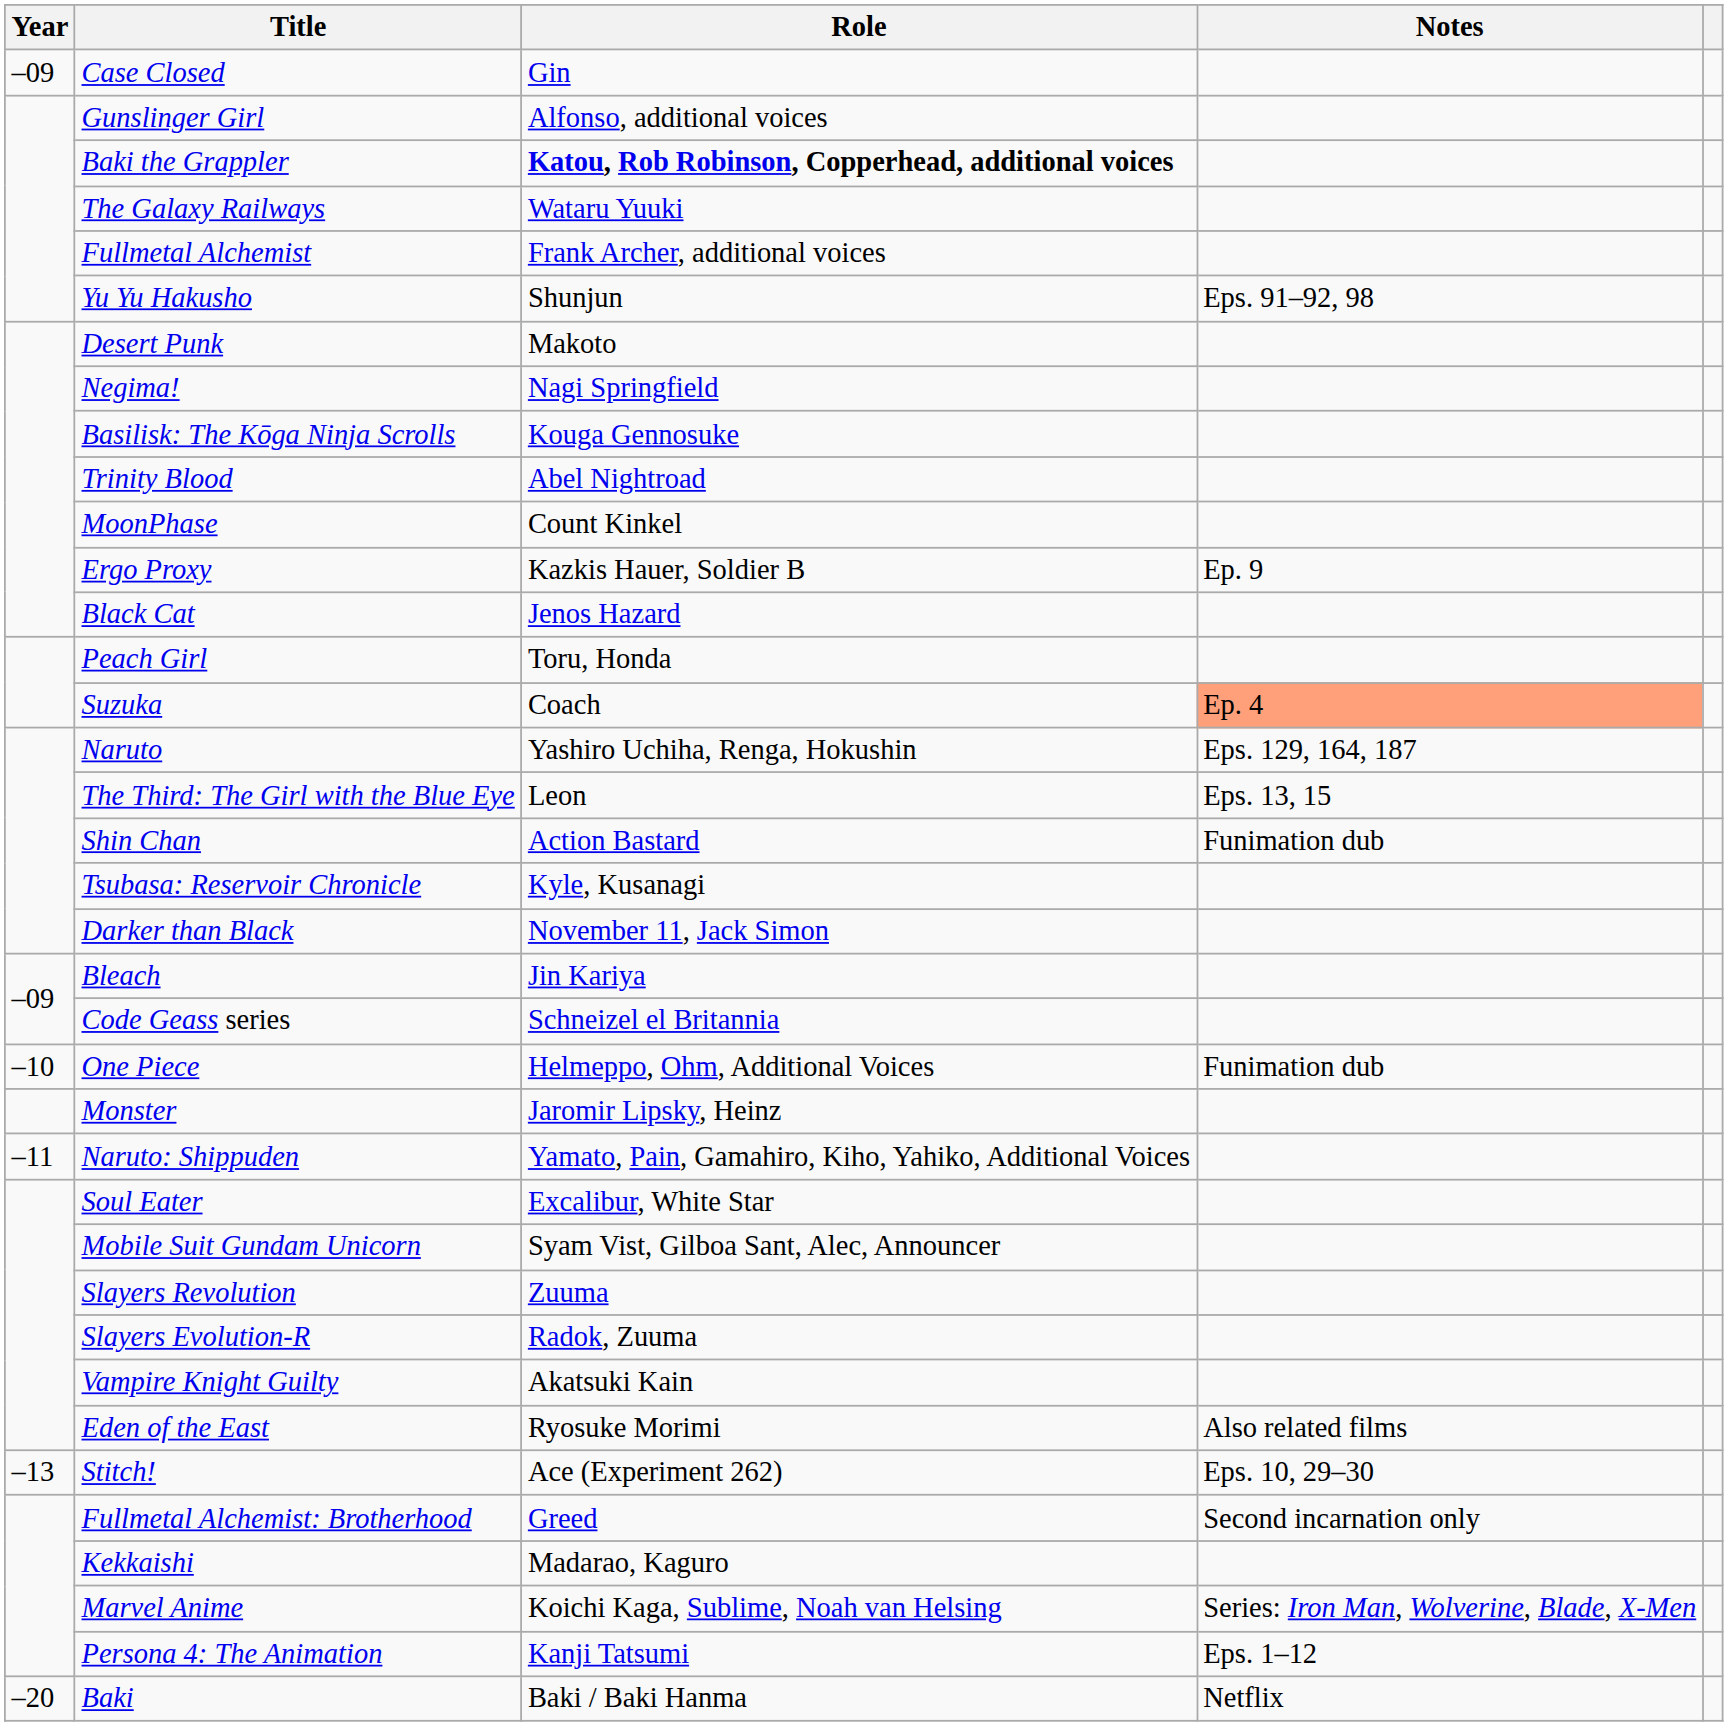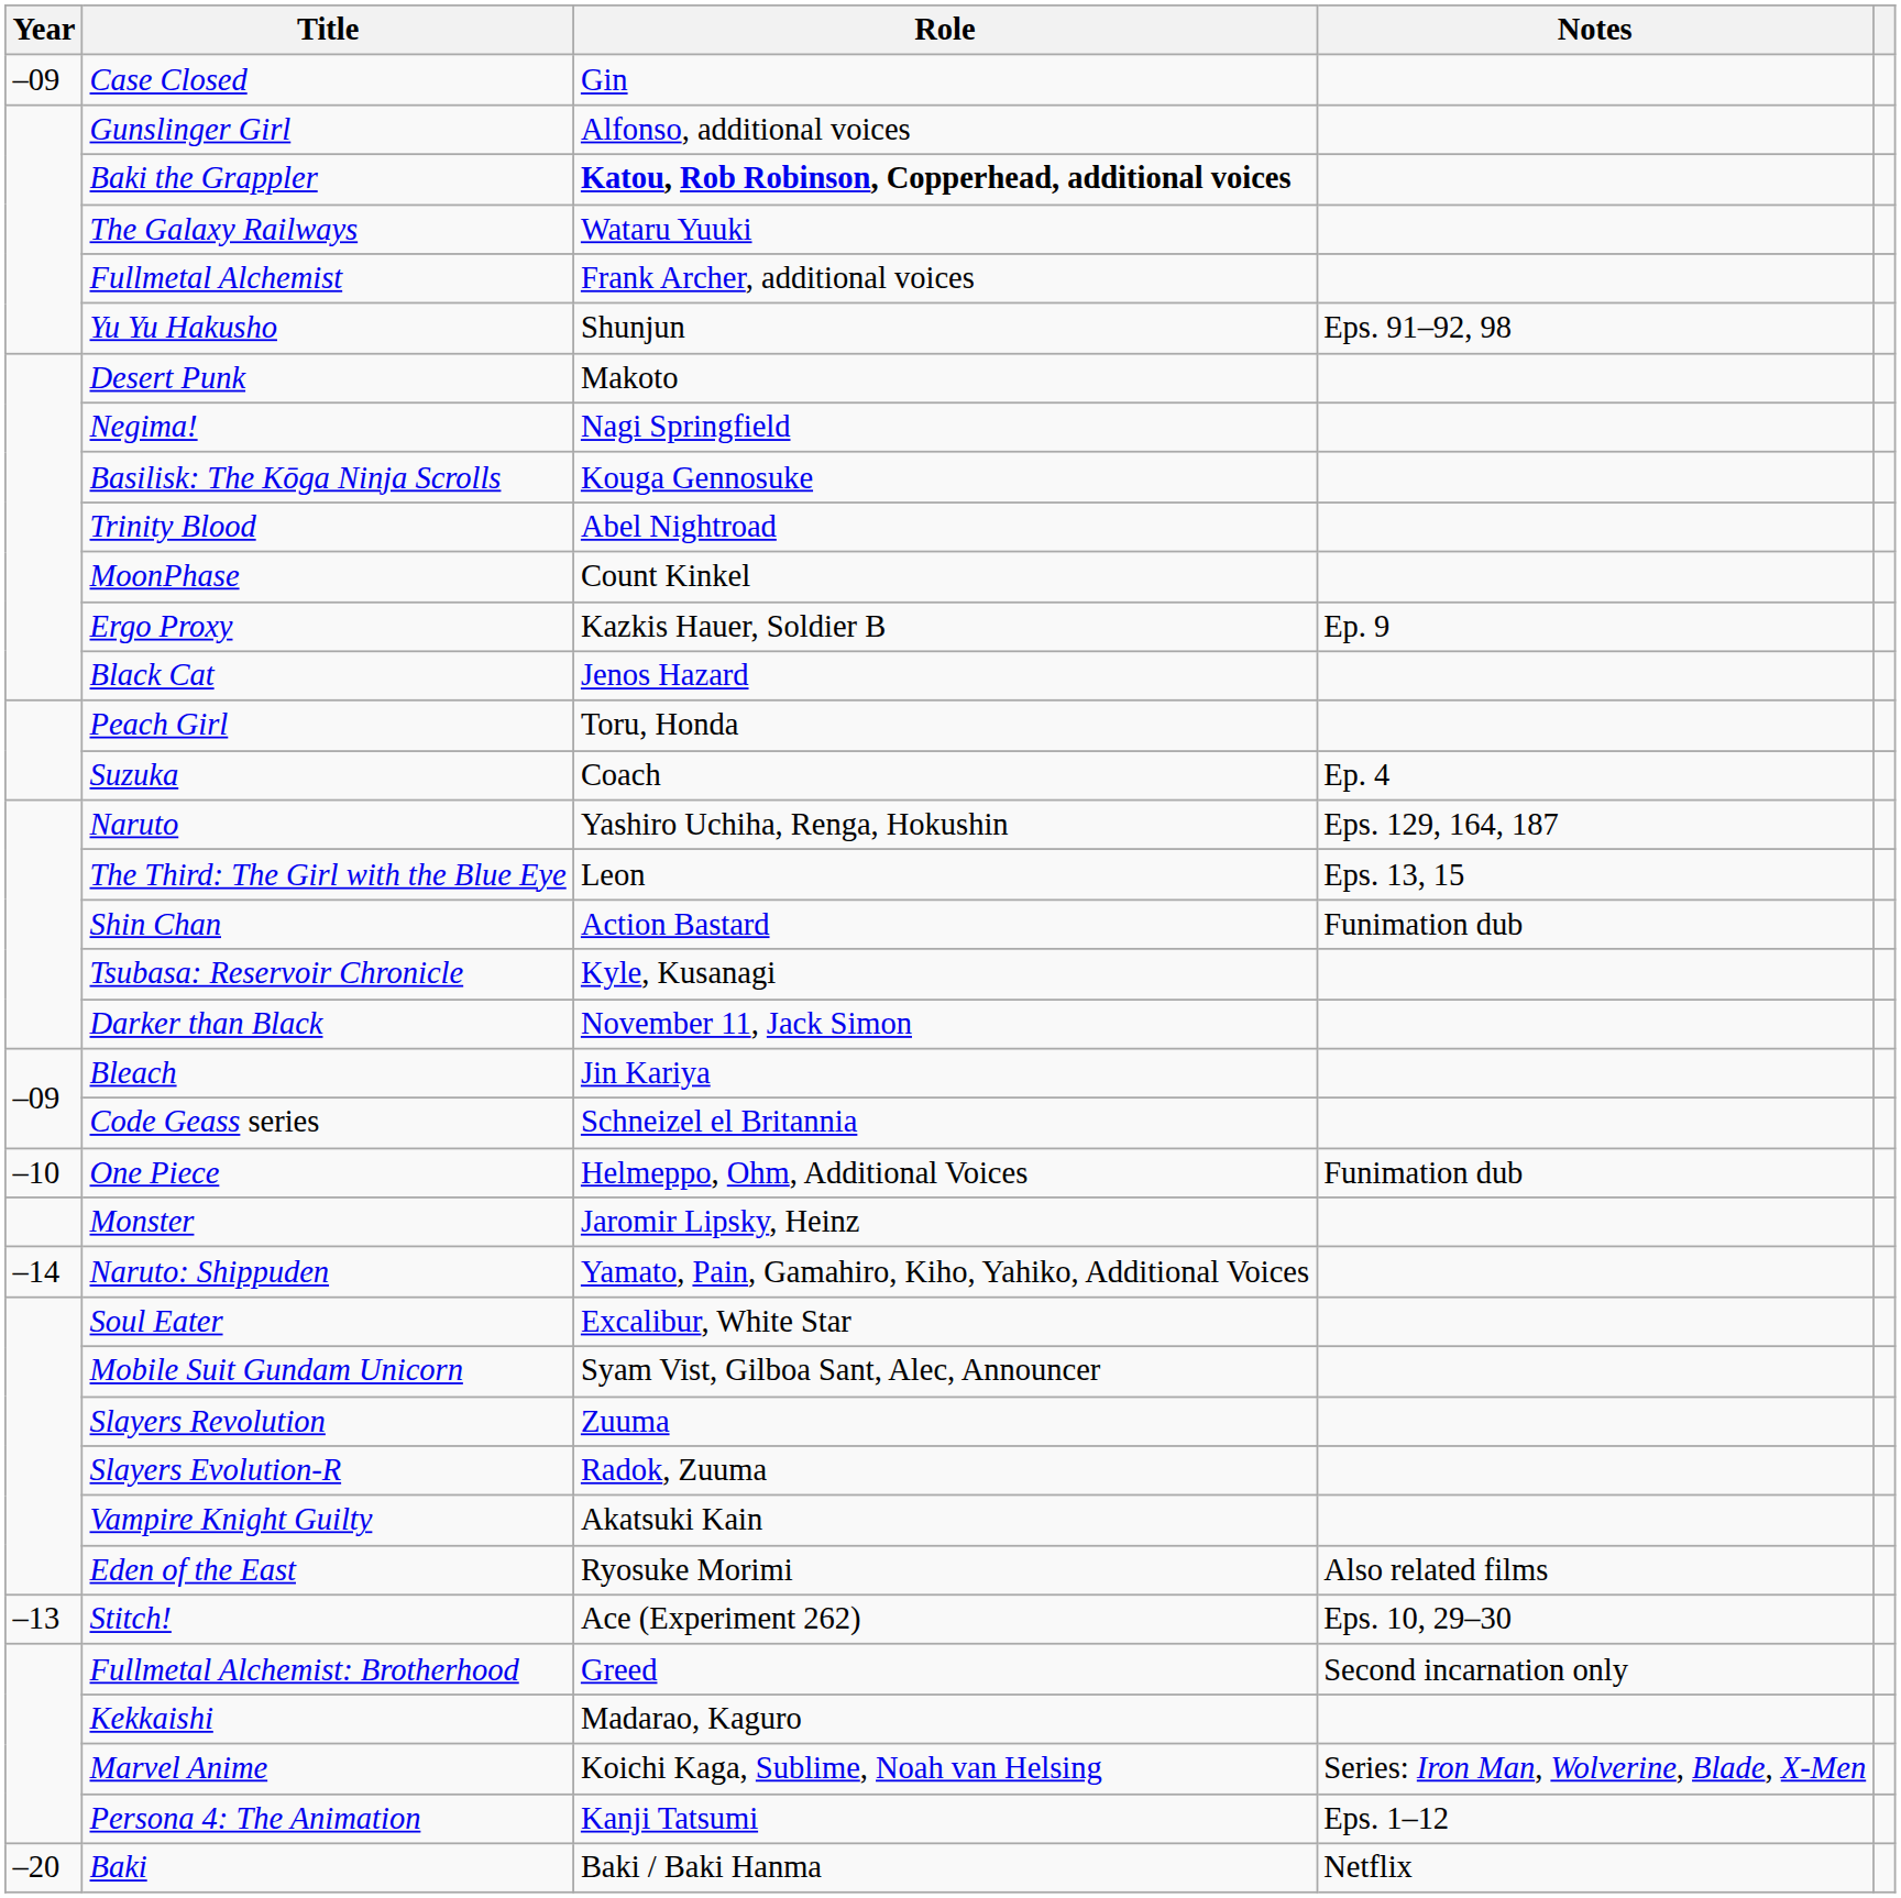 <table class="wikitable sortable">
 <tr>
 <th>Year </th>
 <th>Title</th>
 <th>Role </th>
 <th class="unsortable">Notes </th>
 <th class="unsortable"></th>
 </tr>
 <tr>
 <td>–09</td>
 <td><em><a href='#'>Case Closed</a></em></td>
 <td><a href='#'>Gin</a></td>
 <td></td>
 <td></td>
 </tr>
 <tr>
 <td rowspan="5"></td>
 <td><em><a href='#'>Gunslinger Girl</a></em></td>
 <td><a href='#'>Alfonso</a>, additional voices</td>
 <td> </td>
 <td></td>
 </tr>
 <tr>
 <td><em><a href='#'>Baki the Grappler</a></em></td>
 <td><strong><a href='#'>Katou</a>, <a href='#'>Rob Robinson</a>, Copperhead, additional voices</strong></td>
 <td> </td>
 <td></td>
 </tr>
 <tr>
 <td><em><a href='#'>The Galaxy Railways</a></em></td>
 <td><a href='#'>Wataru Yuuki</a></td>
 <td> </td>
 <td> </td>
 </tr>
 <tr>
 <td><em><a href='#'>Fullmetal Alchemist</a></em></td>
 <td><a href='#'>Frank Archer</a>, additional voices</td>
 <td> </td>
 <td></td>
 </tr>
 <tr>
 <td><em><a href='#'>Yu Yu Hakusho</a></em></td>
 <td>Shunjun</td>
 <td>Eps. 91–92, 98</td>
 <td> </td>
 </tr>
 <tr>
 <td rowspan="7"></td>
 <td><em><a href='#'>Desert Punk</a></em></td>
 <td>Makoto</td>
 <td> </td>
 <td></td>
 </tr>
 <tr>
 <td><em><a href='#'>Negima!</a></em></td>
 <td><a href='#'>Nagi Springfield</a></td>
 <td> </td>
 <td> </td>
 </tr>
 <tr>
 <td><em><a href='#'>Basilisk: The Kōga Ninja Scrolls</a></em></td>
 <td><a href='#'>Kouga Gennosuke</a></td>
 <td> </td>
 <td></td>
 </tr>
 <tr>
 <td><em><a href='#'>Trinity Blood</a></em></td>
 <td><a href='#'>Abel Nightroad</a></td>
 <td></td>
 <td></td>
 </tr>
 <tr>
 <td><em><a href='#'>MoonPhase</a></em></td>
 <td>Count Kinkel</td>
 <td> </td>
 <td></td>
 </tr>
 <tr>
 <td><em><a href='#'>Ergo Proxy</a></em></td>
 <td>Kazkis Hauer, Soldier B</td>
 <td>Ep. 9</td>
 <td> </td>
 </tr>
 <tr>
 <td><em><a href='#'>Black Cat</a></em></td>
 <td><a href='#'>Jenos Hazard</a></td>
 <td> </td>
 <td> </td>
 </tr>
 <tr>
 <td rowspan="2"></td>
 <td><em><a href='#'>Peach Girl</a></em></td>
 <td>Toru, Honda</td>
 <td> </td>
 <td> </td>
 </tr>
 <tr>
 <td><em><a href='#'>Suzuka</a></em></td>
 <td>Coach</td>
-<td style="background: lightsalmon;">Ep. 4</td>
+<td>Ep. 4</td>
 <td> </td>
 </tr>
 <tr>
 <td rowspan="5"></td>
 <td><em><a href='#'>Naruto</a></em></td>
 <td>Yashiro Uchiha, Renga, Hokushin</td>
 <td>Eps. 129, 164, 187</td>
 <td> </td>
 </tr>
 <tr>
 <td><em><a href='#'>The Third: The Girl with the Blue Eye</a></em></td>
 <td>Leon</td>
 <td>Eps. 13, 15</td>
 <td> </td>
 </tr>
 <tr>
 <td><em><a href='#'>Shin Chan</a></em></td>
 <td><a href='#'>Action Bastard</a></td>
 <td>Funimation dub</td>
 <td> </td>
 </tr>
 <tr>
 <td><em><a href='#'>Tsubasa: Reservoir Chronicle</a></em></td>
 <td><a href='#'>Kyle</a>, Kusanagi</td>
 <td> </td>
 <td> </td>
 </tr>
 <tr>
 <td><em><a href='#'>Darker than Black</a></em></td>
 <td><a href='#'>November 11</a>, <a href='#'>Jack Simon</a></td>
 <td> </td>
 <td> </td>
 </tr>
 <tr>
 <td rowspan="2">–09</td>
 <td><em><a href='#'>Bleach</a></em></td>
 <td><a href='#'>Jin Kariya</a></td>
 <td> </td>
 <td> </td>
 </tr>
 <tr>
 <td><em><a href='#'>Code Geass</a></em> series</td>
 <td><a href='#'>Schneizel el Britannia</a></td>
 <td> </td>
 <td> </td>
 </tr>
 <tr>
 <td>–10</td>
 <td><em><a href='#'>One Piece</a></em></td>
 <td><a href='#'>Helmeppo</a>, <a href='#'>Ohm</a>, Additional Voices</td>
 <td>Funimation dub</td>
 <td> </td>
 </tr>
 <tr>
 <td></td>
 <td><em><a href='#'>Monster</a></em></td>
 <td><a href='#'>Jaromir Lipsky</a>, Heinz</td>
 <td> </td>
 <td> </td>
 </tr>
 <tr>
-<td>–11</td>
+<td>–14</td>
 <td><em><a href='#'>Naruto: Shippuden</a></em></td>
 <td><a href='#'>Yamato</a>, <a href='#'>Pain</a>, Gamahiro, Kiho, Yahiko, Additional Voices</td>
 <td> </td>
 <td> </td>
 </tr>
 <tr>
 <td rowspan="6"></td>
 <td><em><a href='#'>Soul Eater</a></em></td>
 <td><a href='#'>Excalibur</a>, White Star</td>
 <td> </td>
 <td> </td>
 </tr>
 <tr>
 <td><em><a href='#'>Mobile Suit Gundam Unicorn</a></em></td>
 <td>Syam Vist, Gilboa Sant, Alec, Announcer</td>
 <td></td>
 <td></td>
 </tr>
 <tr>
 <td><em><a href='#'>Slayers Revolution</a></em></td>
 <td><a href='#'>Zuuma</a></td>
 <td></td>
 <td></td>
 </tr>
 <tr>
 <td><em><a href='#'>Slayers Evolution-R</a></em></td>
 <td><a href='#'>Radok</a>, Zuuma</td>
 <td> </td>
 <td> </td>
 </tr>
 <tr>
 <td><em><a href='#'>Vampire Knight Guilty</a></em></td>
 <td>Akatsuki Kain</td>
 <td> </td>
 <td></td>
 </tr>
 <tr>
 <td><em><a href='#'>Eden of the East</a></em></td>
 <td>Ryosuke Morimi</td>
 <td>Also related films</td>
 <td></td>
 </tr>
 <tr>
 <td>–13</td>
 <td><em><a href='#'>Stitch!</a></em></td>
 <td>Ace (Experiment 262)</td>
 <td>Eps. 10, 29–30</td>
 <td> </td>
 </tr>
 <tr>
 <td rowspan="4"></td>
 <td><em><a href='#'>Fullmetal Alchemist: Brotherhood</a></em></td>
 <td><a href='#'>Greed</a></td>
 <td>Second incarnation only</td>
 <td> </td>
 </tr>
 <tr>
 <td><em><a href='#'>Kekkaishi</a></em></td>
 <td>Madarao, Kaguro</td>
 <td> </td>
 <td> </td>
 </tr>
 <tr>
 <td><em><a href='#'>Marvel Anime</a></em></td>
 <td>Koichi Kaga, <a href='#'>Sublime</a>, <a href='#'>Noah van Helsing</a></td>
 <td>Series: <em><a href='#'>Iron Man</a></em>, <em><a href='#'>Wolverine</a></em>, <em><a href='#'>Blade</a></em>, <em><a href='#'>X-Men</a></em></td>
 <td> </td>
 </tr>
 <tr>
 <td><em><a href='#'>Persona 4: The Animation</a></em></td>
 <td><a href='#'>Kanji Tatsumi</a></td>
 <td>Eps. 1–12</td>
 <td></td>
 </tr>
 <tr>
 <td>–20</td>
 <td><em><a href='#'>Baki</a></em></td>
 <td>Baki / Baki Hanma</td>
 <td>Netflix </td>
 <td></td>
 </tr>
 </table>
